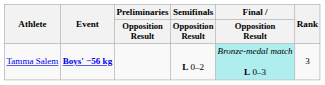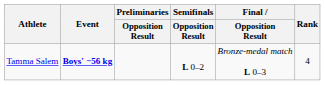 <table class="wikitable" style="font-size:90%;">
 <tr>
 <th rowspan=2>Athlete</th>
 <th rowspan=2>Event</th>
 <th>Preliminaries</th>
 <th>Semifinals</th>
 <th>Final / </th>
 <th rowspan=2>Rank</th>
 </tr>
 <tr style="font-size:95%">
 <th>Opposition<br>Result</th>
 <th>Opposition<br>Result</th>
 <th>Opposition<br>Result</th>
 </tr>
 <tr align=center>
 <td align=left><a href='#'>Tamma Salem</a></td>
 <td align=left><strong><a href='#'>Boys' −56 kg</a></strong></td>
 <td></td>
 <td><br><strong>L</strong> 0–2</td>
-<td style="background: paleturquoise;"><em>Bronze-medal match</em><br><br><strong>L</strong> 0–3</td>
-<td>3</td>
+<td><em>Bronze-medal match</em><br><br><strong>L</strong> 0–3</td>
+<td>4</td>
 </tr>
 </table>
